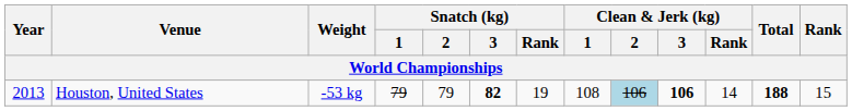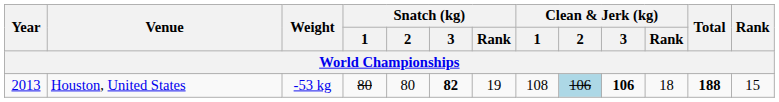 <table class = "wikitable" style="text-align:center;">
 <tr>
 <th rowspan=2 width=40>Year</th>
 <th rowspan=2 width=250>Venue</th>
 <th rowspan=2 width=60>Weight</th>
 <th colspan=4>Snatch (kg)</th>
 <th colspan=4>Clean & Jerk (kg)</th>
 <th rowspan=2 width=40>Total</th>
 <th rowspan=2 width=40>Rank</th>
 </tr>
 <tr>
 <th width=40>1</th>
 <th width=40>2</th>
 <th width=40>3</th>
 <th width=40>Rank</th>
 <th width=40>1</th>
 <th width=40>2</th>
 <th width=40>3</th>
 <th width=40>Rank</th>
 </tr>
 <tr>
 <th colspan=13><a href='#'>World Championships</a></th>
 </tr>
 <tr>
 <td><a href='#'>2013</a></td>
 <td align=left> <a href='#'>Houston</a>, <a href='#'>United States</a></td>
 <td><a href='#'>-53 kg</a></td>
-<td><s>79</s></td>
-<td>79</td>
+<td><s>80</s></td>
+<td>80</td>
 <td><strong>82</strong></td>
 <td>19</td>
 <td>108</td>
 <td style="background: lightblue;"><s>106</s></td>
 <td><strong>106</strong></td>
-<td>14</td>
+<td>18</td>
 <td><strong>188</strong></td>
 <td>15</td>
 </tr>
 </table>
